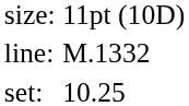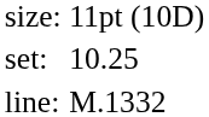 <table style="margin-left:40px;">
 <tr>
 <td>size:</td>
 <td>11pt (10D)</td>
 </tr>
 <tr>
+<td>set:</td>
+<td>10.25</td>
+</tr>
+<tr>
 <td>line:</td>
 <td>M.1332</td>
 </tr>
-<tr>
-<td>set:</td>
-<td>10.25</td>
-</tr>
 </table>
